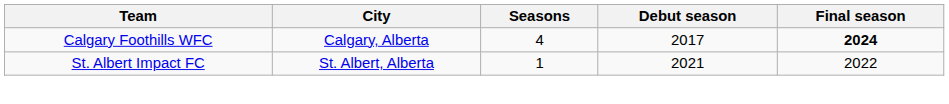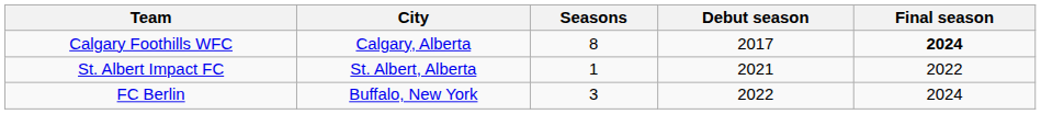 <table class="wikitable sortable" style="text-align: center; width:80%">
 <tr>
 <th>Team</th>
 <th>City</th>
 <th>Seasons</th>
 <th>Debut season</th>
 <th>Final season</th>
 </tr>
 <tr>
 <td><a href='#'>Calgary Foothills WFC</a></td>
 <td><a href='#'>Calgary, Alberta</a></td>
-<td>4</td>
+<td>8</td>
 <td>2017</td>
 <td><strong>2024</strong></td>
 </tr>
 <tr>
 <td><a href='#'>St. Albert Impact FC</a></td>
 <td><a href='#'>St. Albert, Alberta</a></td>
 <td>1</td>
 <td>2021</td>
 <td>2022</td>
 </tr>
+<tr>
+<td><a href='#'>FC Berlin</a></td>
+<td><a href='#'>Buffalo, New York</a></td>
+<td>3</td>
+<td>2022</td>
+<td>2024</td>
+</tr>
 </table>
